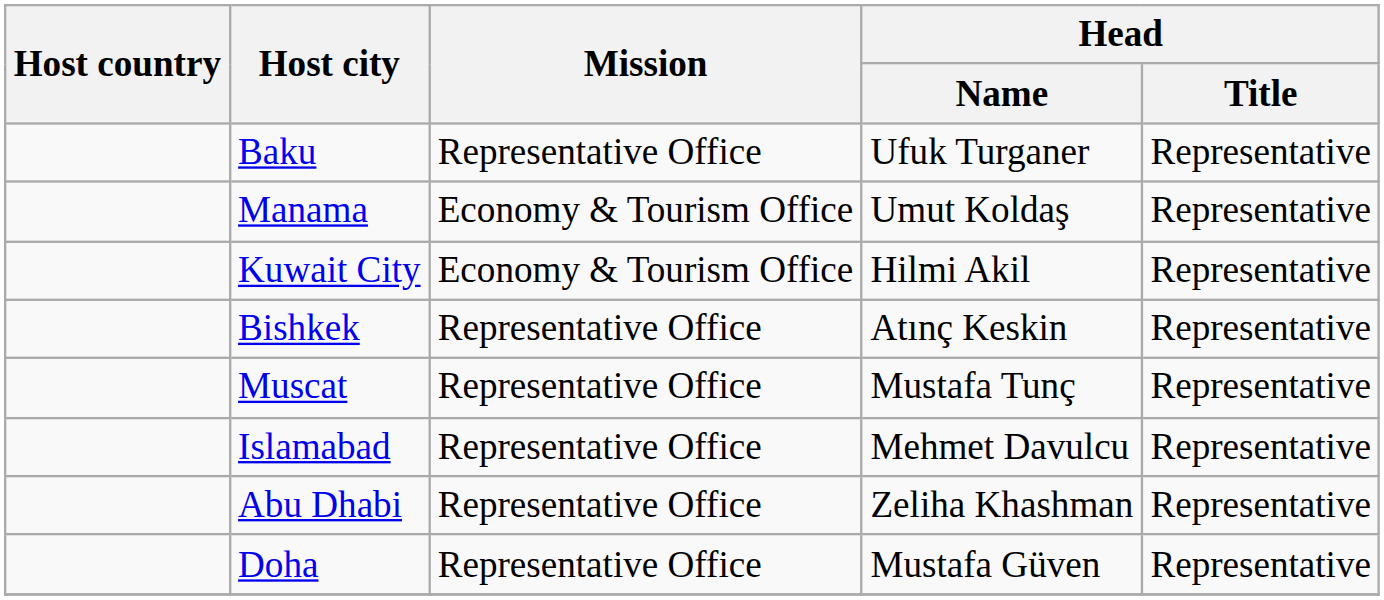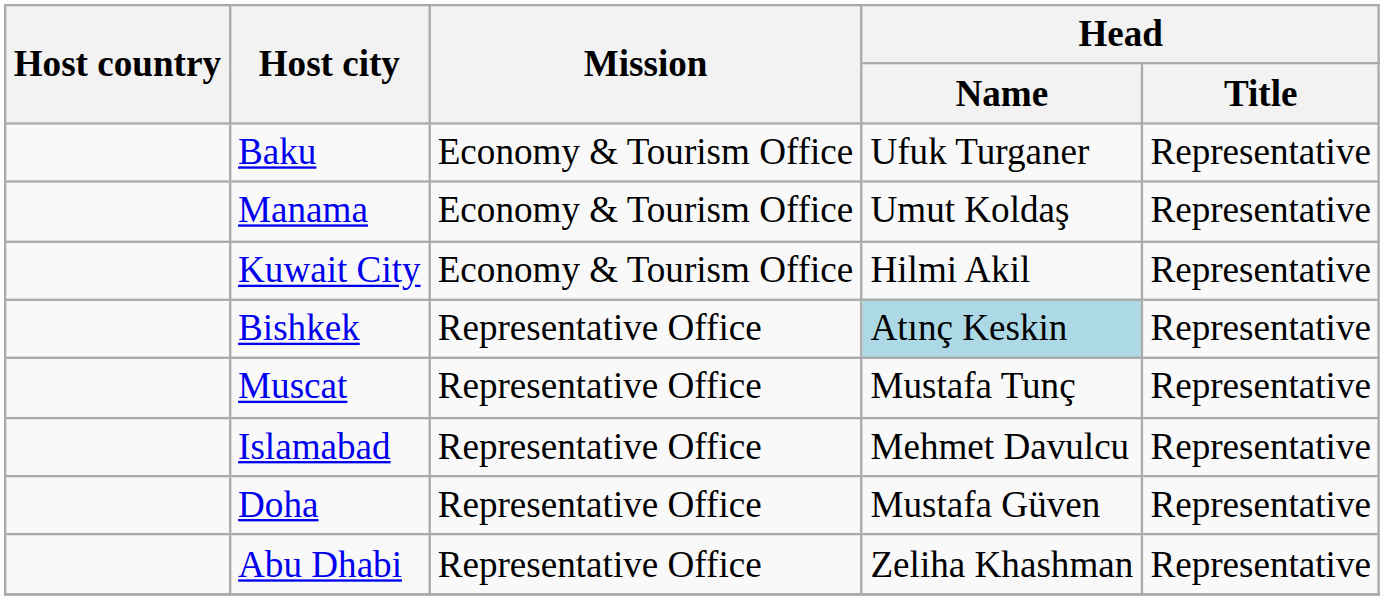 <table class=wikitable>
 <tr>
 <th rowspan="2">Host country</th>
 <th rowspan="2">Host city</th>
 <th rowspan="2">Mission</th>
 <th colspan="2">Head</th>
 </tr>
 <tr>
 <th>Name</th>
 <th>Title</th>
 </tr>
 <tr>
 <td></td>
 <td><a href='#'>Baku</a></td>
-<td>Representative Office</td>
+<td>Economy & Tourism Office</td>
 <td>Ufuk Turganer</td>
 <td>Representative</td>
 </tr>
 <tr>
 <td></td>
 <td><a href='#'>Manama</a></td>
 <td>Economy & Tourism Office</td>
 <td>Umut Koldaş</td>
 <td>Representative</td>
 </tr>
 <tr>
 <td></td>
 <td><a href='#'>Kuwait City</a></td>
 <td>Economy & Tourism Office</td>
 <td>Hilmi Akil</td>
 <td>Representative</td>
 </tr>
 <tr>
 <td></td>
 <td><a href='#'>Bishkek</a></td>
 <td>Representative Office</td>
-<td>Atınç Keskin</td>
+<td style="background: lightblue;">Atınç Keskin</td>
 <td>Representative</td>
 </tr>
 <tr>
 <td></td>
 <td><a href='#'>Muscat</a></td>
 <td>Representative Office</td>
 <td>Mustafa Tunç</td>
 <td>Representative</td>
 </tr>
 <tr>
 <td></td>
 <td><a href='#'>Islamabad</a></td>
 <td>Representative Office</td>
 <td>Mehmet Davulcu</td>
 <td>Representative</td>
 </tr>
 <tr>
 <td></td>
+<td><a href='#'>Doha</a></td>
+<td>Representative Office</td>
+<td>Mustafa Güven</td>
+<td>Representative</td>
+</tr>
+<tr>
+<td></td>
 <td><a href='#'>Abu Dhabi</a></td>
 <td>Representative Office</td>
 <td>Zeliha Khashman</td>
 <td>Representative</td>
 </tr>
 <tr>
-<td></td>
-<td><a href='#'>Doha</a></td>
-<td>Representative Office</td>
-<td>Mustafa Güven</td>
-<td>Representative</td>
-</tr>
-<tr>
 </tr>
 </table>
